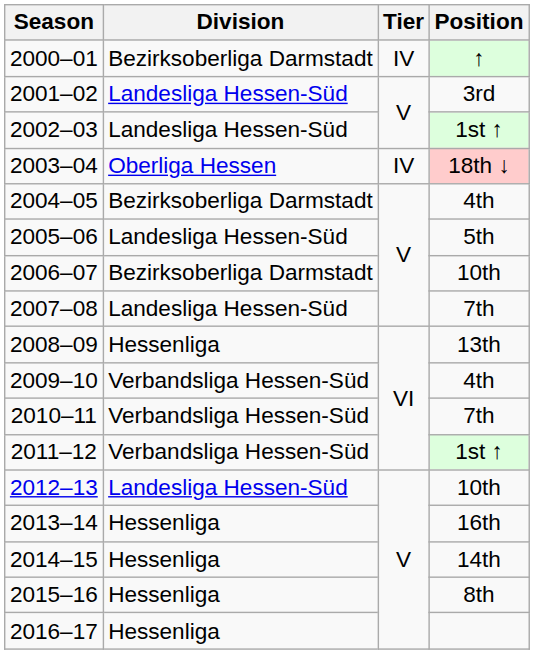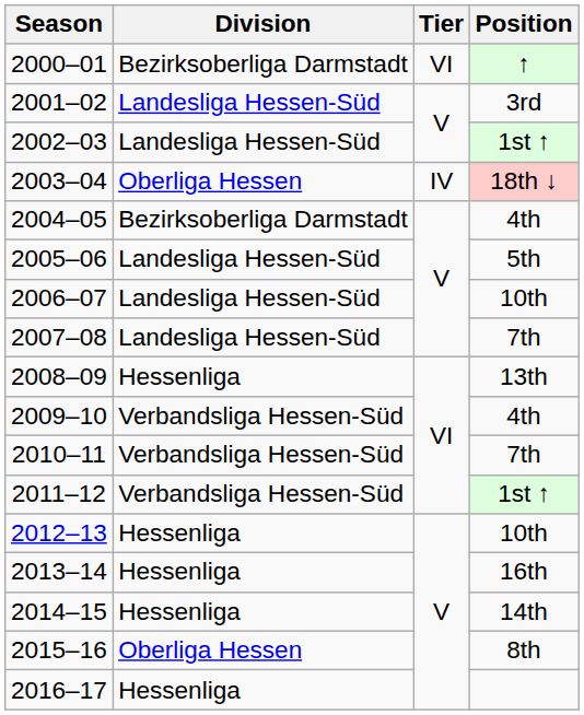 <table class="wikitable">
 <tr>
 <th>Season</th>
 <th>Division</th>
 <th>Tier</th>
 <th>Position</th>
 </tr>
 <tr align="center">
 <td>2000–01</td>
 <td align="left">Bezirksoberliga Darmstadt</td>
-<td>IV</td>
+<td>VI</td>
 <td style="background:#ddffdd">↑</td>
 </tr>
 <tr align="center">
 <td>2001–02</td>
 <td align="left"><a href='#'>Landesliga Hessen-Süd</a></td>
 <td rowspan=2>V</td>
 <td>3rd</td>
 </tr>
 <tr align="center">
 <td>2002–03</td>
 <td align="left">Landesliga Hessen-Süd</td>
 <td style="background:#ddffdd">1st ↑</td>
 </tr>
 <tr align="center">
 <td>2003–04</td>
 <td align="left"><a href='#'>Oberliga Hessen</a></td>
 <td>IV</td>
 <td style="background:#ffcccc">18th ↓</td>
 </tr>
 <tr align="center">
 <td>2004–05</td>
 <td align="left">Bezirksoberliga Darmstadt</td>
 <td rowspan=4>V</td>
 <td>4th</td>
 </tr>
 <tr align="center">
 <td>2005–06</td>
 <td align="left">Landesliga Hessen-Süd</td>
 <td>5th</td>
 </tr>
 <tr align="center">
 <td>2006–07</td>
-<td align="left">Bezirksoberliga Darmstadt</td>
+<td align="left">Landesliga Hessen-Süd</td>
 <td>10th</td>
 </tr>
 <tr align="center">
 <td>2007–08</td>
 <td align="left">Landesliga Hessen-Süd</td>
 <td>7th</td>
 </tr>
 <tr align="center">
 <td>2008–09</td>
 <td align="left">Hessenliga</td>
 <td rowspan=4>VI</td>
 <td>13th</td>
 </tr>
 <tr align="center">
 <td>2009–10</td>
 <td align="left">Verbandsliga Hessen-Süd</td>
 <td>4th</td>
 </tr>
 <tr align="center">
 <td>2010–11</td>
 <td align="left">Verbandsliga Hessen-Süd</td>
 <td>7th</td>
 </tr>
 <tr align="center">
 <td>2011–12</td>
 <td align="left">Verbandsliga Hessen-Süd</td>
 <td style="background:#ddffdd">1st ↑</td>
 </tr>
 <tr align="center">
 <td><a href='#'>2012–13</a></td>
-<td align="left"><a href='#'>Landesliga Hessen-Süd</a></td>
+<td align="left">Hessenliga</td>
 <td rowspan=5>V</td>
 <td>10th</td>
 </tr>
 <tr align="center">
 <td>2013–14</td>
 <td align="left">Hessenliga</td>
 <td>16th</td>
 </tr>
 <tr align="center">
 <td>2014–15</td>
 <td align="left">Hessenliga</td>
 <td>14th</td>
 </tr>
 <tr align="center">
 <td>2015–16</td>
-<td align="left">Hessenliga</td>
+<td align="left"><a href='#'>Oberliga Hessen</a></td>
 <td>8th</td>
 </tr>
 <tr align="center">
 <td>2016–17</td>
 <td align="left">Hessenliga</td>
 <td></td>
 </tr>
 </table>
